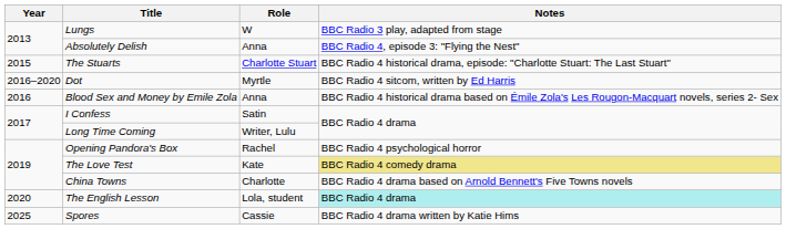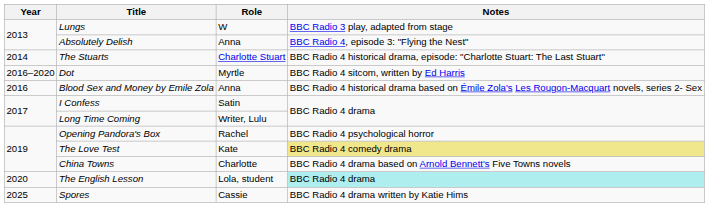 <table class="wikitable sortable">
 <tr>
 <th>Year</th>
 <th>Title</th>
 <th>Role</th>
 <th>Notes</th>
 </tr>
 <tr>
 <td rowspan="2">2013</td>
 <td><em>Lungs</em></td>
 <td>W</td>
 <td><a href='#'>BBC Radio 3</a> play, adapted from stage</td>
 </tr>
 <tr>
 <td><em>Absolutely Delish</em></td>
 <td>Anna</td>
 <td><a href='#'>BBC Radio 4</a>, episode 3: "Flying the Nest"</td>
 </tr>
 <tr>
-<td>2015</td>
+<td>2014</td>
 <td><em>The Stuarts</em></td>
 <td><a href='#'>Charlotte Stuart</a></td>
 <td>BBC Radio 4 historical drama, episode: "Charlotte Stuart: The Last Stuart"</td>
 </tr>
 <tr>
 <td>2016–2020</td>
 <td><em>Dot</em></td>
 <td>Myrtle</td>
 <td>BBC Radio 4 sitcom, written by <a href='#'>Ed Harris</a></td>
 </tr>
 <tr>
 <td>2016</td>
 <td><em>Blood Sex and Money by Emile Zola</em></td>
 <td>Anna</td>
 <td>BBC Radio 4 historical drama based on <a href='#'>Émile Zola's</a> <a href='#'>Les Rougon-Macquart</a> novels, series 2- Sex</td>
 </tr>
 <tr>
 <td rowspan="2">2017</td>
 <td><em>I Confess</em></td>
 <td>Satin</td>
 <td rowspan="2">BBC Radio 4 drama</td>
 </tr>
 <tr>
 <td><em>Long Time Coming</em></td>
 <td>Writer, Lulu</td>
 </tr>
 <tr>
 <td rowspan="3">2019</td>
 <td><em>Opening Pandora's Box</em></td>
 <td>Rachel</td>
 <td>BBC Radio 4 psychological horror</td>
 </tr>
 <tr>
 <td><em>The Love Test</em></td>
 <td>Kate</td>
 <td style="background: khaki;">BBC Radio 4 comedy drama</td>
 </tr>
 <tr>
 <td><em>China Towns</em></td>
 <td>Charlotte</td>
 <td>BBC Radio 4 drama based on <a href='#'>Arnold Bennett's</a> Five Towns novels</td>
 </tr>
 <tr>
 <td>2020</td>
 <td><em>The English Lesson</em></td>
 <td>Lola, student</td>
 <td style="background: paleturquoise;">BBC Radio 4 drama</td>
 </tr>
 <tr>
 <td>2025</td>
 <td><em>Spores</em></td>
 <td>Cassie</td>
 <td>BBC Radio 4 drama written by Katie Hims</td>
 </tr>
 </table>
